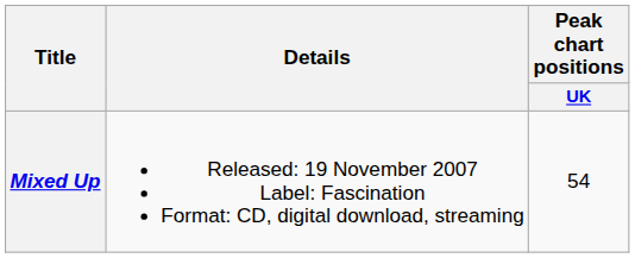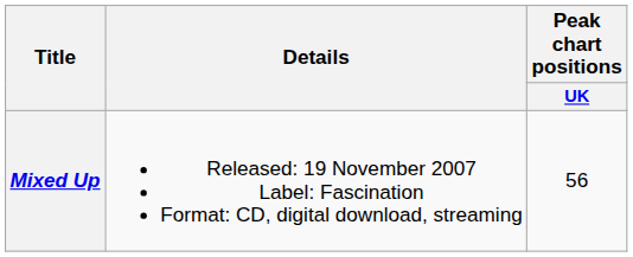 <table class="wikitable plainrowheaders" style="text-align:center">
 <tr>
 <th scope=col rowspan=2>Title</th>
 <th scope=col rowspan=2>Details</th>
 <th scope=col colspan=1>Peak chart positions</th>
 </tr>
 <tr>
 <th scope=col style="width:3em;font-size:85%;"><a href='#'>UK</a><br></th>
 </tr>
 <tr>
 <th scope=row><em><a href='#'>Mixed Up</a></em></th>
 <td><br><ul><li>Released: 19 November 2007</li><li>Label: Fascination</li><li>Format: CD, digital download, streaming</li></ul></td>
-<td>54</td>
+<td>56</td>
 </tr>
 </table>
